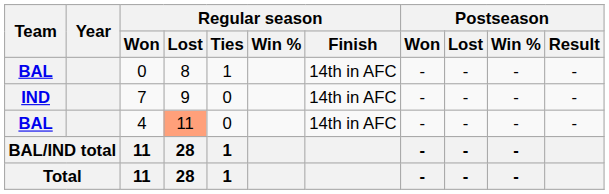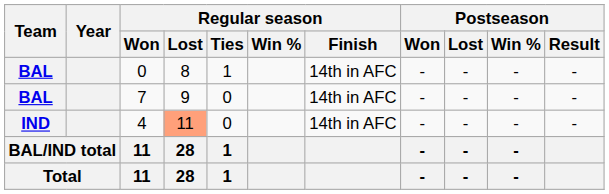 <table class="wikitable" style="font-size: 95%; text-align:center;">
 <tr>
 <th rowspan="2">Team</th>
 <th rowspan="2">Year</th>
 <th colspan="5">Regular season</th>
 <th colspan="4">Postseason</th>
 </tr>
 <tr>
 <th>Won</th>
 <th>Lost</th>
 <th>Ties</th>
 <th>Win %</th>
 <th>Finish</th>
 <th>Won</th>
 <th>Lost</th>
 <th>Win %</th>
 <th>Result</th>
 </tr>
 <tr>
 <th><a href='#'>BAL</a></th>
 <th></th>
 <td>0</td>
 <td>8</td>
 <td>1</td>
 <td></td>
 <td>14th in AFC</td>
 <td>-</td>
 <td>-</td>
 <td>-</td>
 <td>-</td>
 </tr>
 <tr>
-<th><a href='#'>IND</a></th>
+<th><a href='#'>BAL</a></th>
 <th></th>
 <td>7</td>
 <td>9</td>
 <td>0</td>
 <td></td>
 <td>14th in AFC</td>
 <td>-</td>
 <td>-</td>
 <td>-</td>
 <td>-</td>
 </tr>
 <tr>
-<th><a href='#'>BAL</a></th>
+<th><a href='#'>IND</a></th>
 <th></th>
 <td>4</td>
 <td style="background: lightsalmon;">11</td>
 <td>0</td>
 <td></td>
 <td>14th in AFC</td>
 <td>-</td>
 <td>-</td>
 <td>-</td>
 <td>-</td>
 </tr>
 <tr>
 <th colspan="2">BAL/IND total</th>
 <th>11</th>
 <th>28</th>
 <th>1</th>
 <th></th>
 <th></th>
 <th>-</th>
 <th>-</th>
 <th>-</th>
 <th></th>
 </tr>
 <tr>
 <th colspan="2">Total</th>
 <th>11</th>
 <th>28</th>
 <th>1</th>
 <th></th>
 <th></th>
 <th>-</th>
 <th>-</th>
 <th>-</th>
 <th></th>
 </tr>
 </table>
